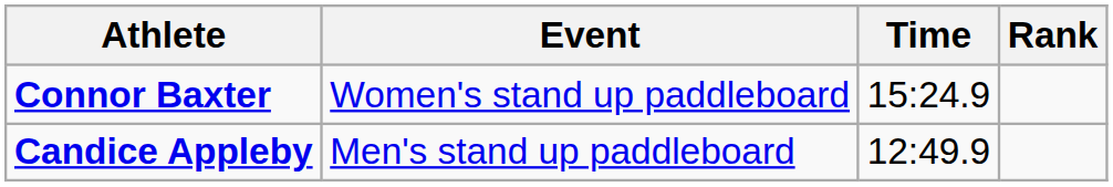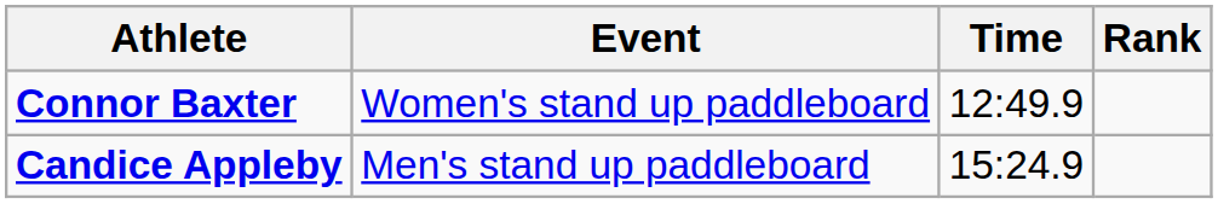 <table class=wikitable style=font-size:90%;text-align:center>
 <tr>
 <th>Athlete</th>
 <th>Event</th>
 <th>Time</th>
 <th>Rank</th>
 </tr>
 <tr>
 <td align=left><strong><a href='#'>Connor Baxter</a></strong></td>
 <td align=left><a href='#'>Women's stand up paddleboard</a></td>
-<td>15:24.9</td>
+<td>12:49.9</td>
 <td></td>
 </tr>
 <tr>
 <td align=left><strong><a href='#'>Candice Appleby</a></strong></td>
 <td align=left><a href='#'>Men's stand up paddleboard</a></td>
-<td>12:49.9</td>
+<td>15:24.9</td>
 <td></td>
 </tr>
 </table>
